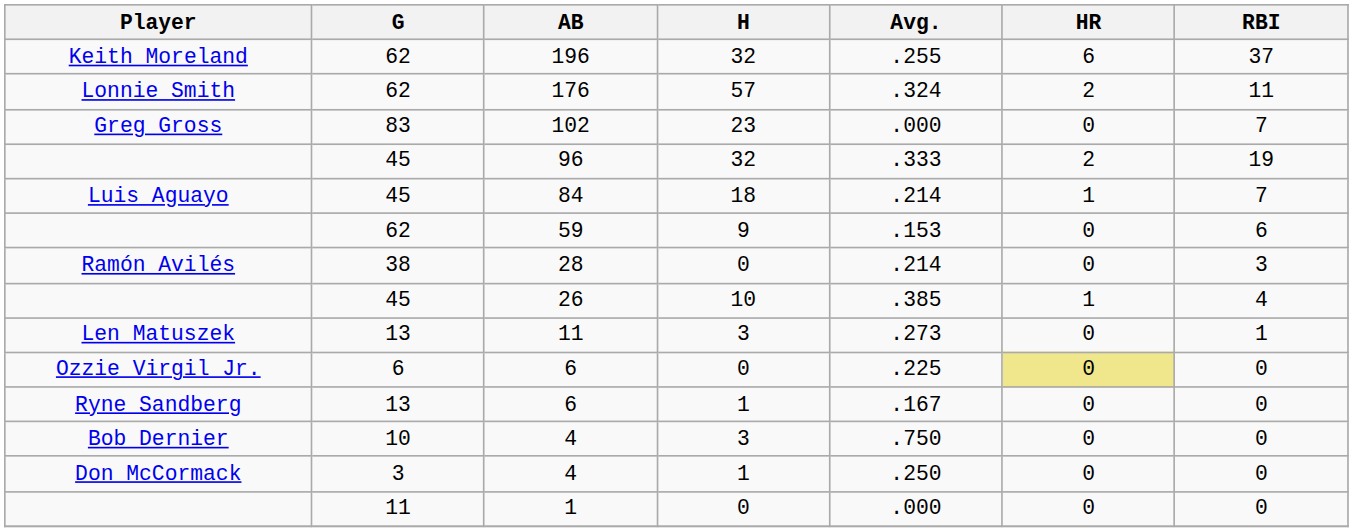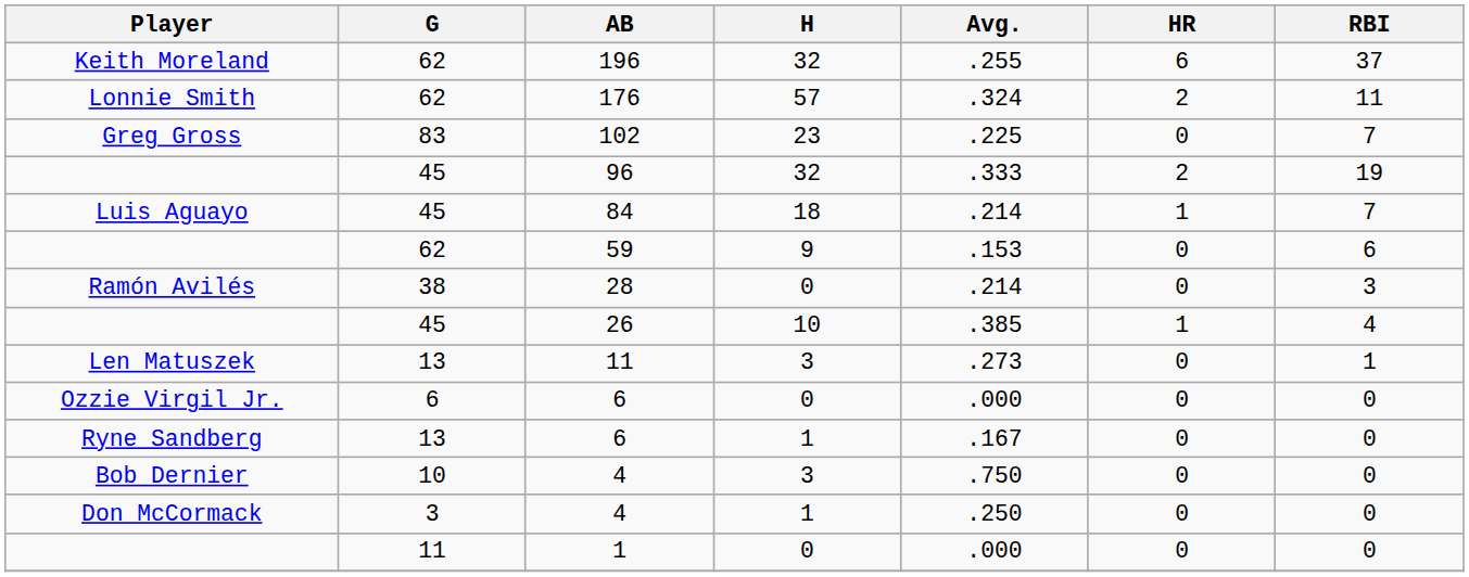 <table class="wikitable sortable">
 <tr>
 <th bgcolor="#DDDDFF" width="16%">Player</th>
 <th bgcolor="#DDDDFF" width="9%">G</th>
 <th bgcolor="#DDDDFF" width="9%">AB</th>
 <th bgcolor="#DDDDFF" width="9%">H</th>
 <th bgcolor="#DDDDFF" width="9%">Avg.</th>
 <th bgcolor="#DDDDFF" width="9%">HR</th>
 <th bgcolor="#DDDDFF" width="9%">RBI</th>
 </tr>
 <tr align="center">
 <td><a href='#'>Keith Moreland</a></td>
 <td>62</td>
 <td>196</td>
 <td>32</td>
 <td>.255</td>
 <td>6</td>
 <td>37</td>
 </tr>
 <tr align=center>
 <td><a href='#'>Lonnie Smith</a></td>
 <td>62</td>
 <td>176</td>
 <td>57</td>
 <td>.324</td>
 <td>2</td>
 <td>11</td>
 </tr>
 <tr align=center>
 <td><a href='#'>Greg Gross</a></td>
 <td>83</td>
 <td>102</td>
 <td>23</td>
-<td>.000</td>
+<td>.225</td>
 <td>0</td>
 <td>7</td>
 </tr>
 <tr align=center>
 <td></td>
 <td>45</td>
 <td>96</td>
 <td>32</td>
 <td>.333</td>
 <td>2</td>
 <td>19</td>
 </tr>
 <tr align="center">
 <td><a href='#'>Luis Aguayo</a></td>
 <td>45</td>
 <td>84</td>
 <td>18</td>
 <td>.214</td>
 <td>1</td>
 <td>7</td>
 </tr>
 <tr align=center>
 <td></td>
 <td>62</td>
 <td>59</td>
 <td>9</td>
 <td>.153</td>
 <td>0</td>
 <td>6</td>
 </tr>
 <tr align="center">
 <td><a href='#'>Ramón Avilés</a></td>
 <td>38</td>
 <td>28</td>
 <td>0</td>
 <td>.214</td>
 <td>0</td>
 <td>3</td>
 </tr>
 <tr align=center>
 <td></td>
 <td>45</td>
 <td>26</td>
 <td>10</td>
 <td>.385</td>
 <td>1</td>
 <td>4</td>
 </tr>
 <tr align="center">
 <td><a href='#'>Len Matuszek</a></td>
 <td>13</td>
 <td>11</td>
 <td>3</td>
 <td>.273</td>
 <td>0</td>
 <td>1</td>
 </tr>
 <tr align=center>
 <td><a href='#'>Ozzie Virgil Jr.</a></td>
 <td>6</td>
 <td>6</td>
 <td>0</td>
-<td>.225</td>
-<td style="background: khaki;">0</td>
+<td>.000</td>
+<td>0</td>
 <td>0</td>
 </tr>
 <tr align=center>
 <td><a href='#'>Ryne Sandberg</a></td>
 <td>13</td>
 <td>6</td>
 <td>1</td>
 <td>.167</td>
 <td>0</td>
 <td>0</td>
 </tr>
 <tr align=center>
 <td><a href='#'>Bob Dernier</a></td>
 <td>10</td>
 <td>4</td>
 <td>3</td>
 <td>.750</td>
 <td>0</td>
 <td>0</td>
 </tr>
 <tr align=center>
 <td><a href='#'>Don McCormack</a></td>
 <td>3</td>
 <td>4</td>
 <td>1</td>
 <td>.250</td>
 <td>0</td>
 <td>0</td>
 </tr>
 <tr align=center>
 <td></td>
 <td>11</td>
 <td>1</td>
 <td>0</td>
 <td>.000</td>
 <td>0</td>
 <td>0</td>
 </tr>
 <tr align="center">
 </tr>
 </table>
